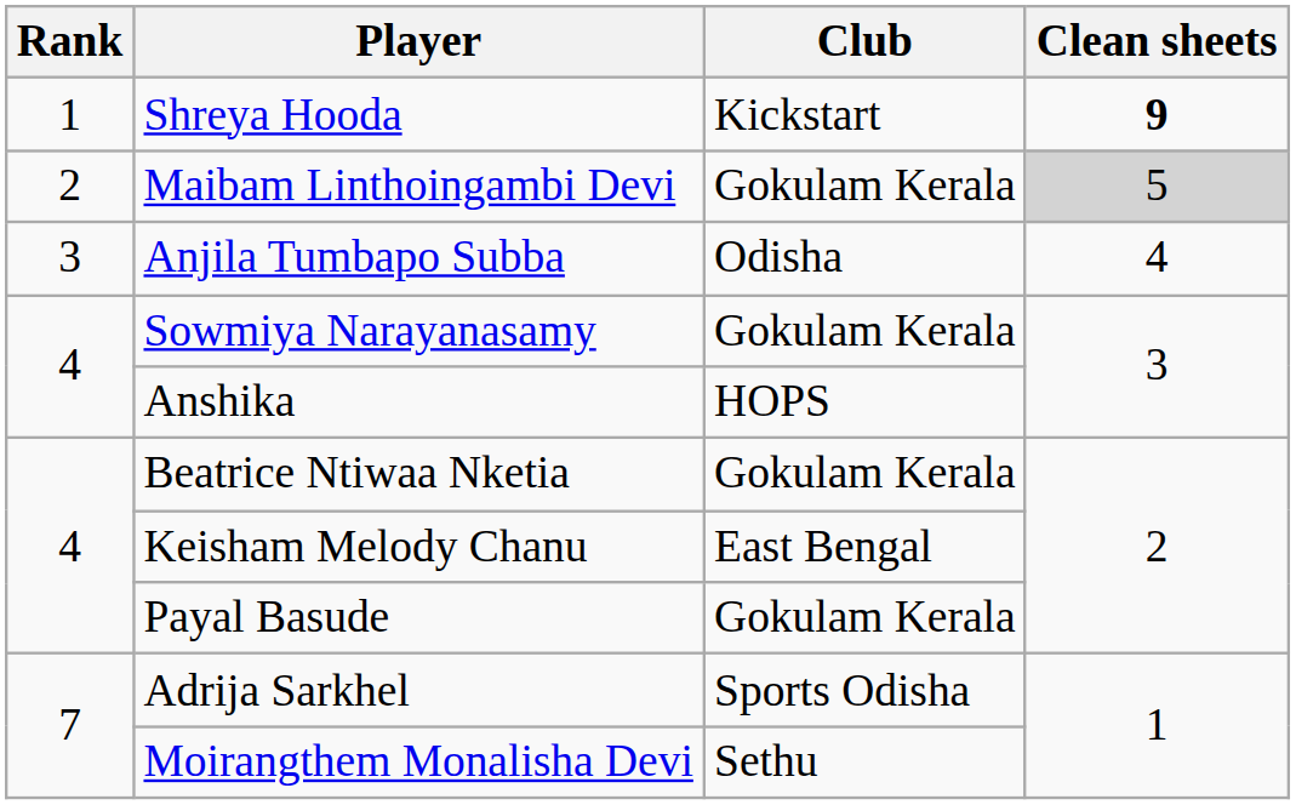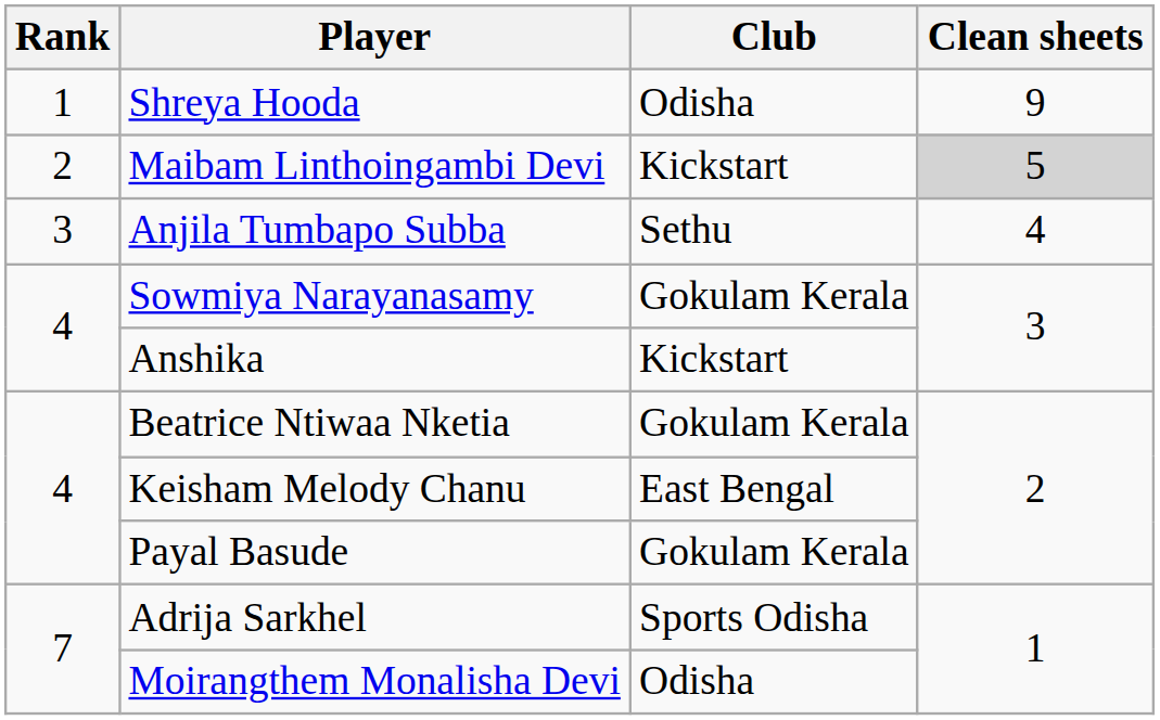 <table class="wikitable" style="text-align:"center">
 <tr>
 <th>Rank</th>
 <th>Player</th>
 <th>Club</th>
 <th>Clean sheets</th>
 </tr>
 <tr>
 <td rowspan="1" align="center">1</td>
 <td align="left"> <a href='#'>Shreya Hooda</a></td>
-<td align="left">Kickstart</td>
-<td rowspan="1" align="center"><strong>9</strong></td>
+<td align="left">Odisha</td>
+<td rowspan="1" align="center">9</td>
 </tr>
 <tr>
 <td rowspan="1" align="center">2</td>
 <td align="left"> <a href='#'>Maibam Linthoingambi Devi</a></td>
-<td align="left">Gokulam Kerala</td>
+<td align="left">Kickstart</td>
 <td rowspan="1" align="center" style="background: lightgrey;">5</td>
 </tr>
 <tr>
 <td rowspan="1" align="center">3</td>
 <td align="left"> <a href='#'>Anjila Tumbapo Subba</a></td>
-<td align="left">Odisha</td>
+<td align="left">Sethu</td>
 <td rowspan="1" align="center">4</td>
 </tr>
 <tr>
 <td rowspan="2" align="center">4</td>
 <td align="left"> <a href='#'>Sowmiya Narayanasamy</a></td>
 <td align="left">Gokulam Kerala</td>
 <td rowspan="2" align="center">3</td>
 </tr>
 <tr>
 <td align="left"> Anshika</td>
-<td align="left">HOPS</td>
+<td align="left">Kickstart</td>
 </tr>
 <tr>
 <td rowspan="3" align="center">4</td>
 <td align="left"> Beatrice Ntiwaa Nketia</td>
 <td align="left">Gokulam Kerala</td>
 <td rowspan="3" align="center">2</td>
 </tr>
 <tr>
 <td align="left"> Keisham Melody Chanu</td>
 <td align="left">East Bengal</td>
 </tr>
 <tr>
 <td align="left"> Payal Basude</td>
 <td align="left">Gokulam Kerala</td>
 </tr>
 <tr>
 <td rowspan="2" align="center">7</td>
 <td align="left"> Adrija Sarkhel</td>
 <td align="left">Sports Odisha</td>
 <td rowspan="2" align="center">1</td>
 </tr>
 <tr>
 <td align="left"> <a href='#'>Moirangthem Monalisha Devi</a></td>
-<td align="left">Sethu</td>
+<td align="left">Odisha</td>
 </tr>
 </table>
